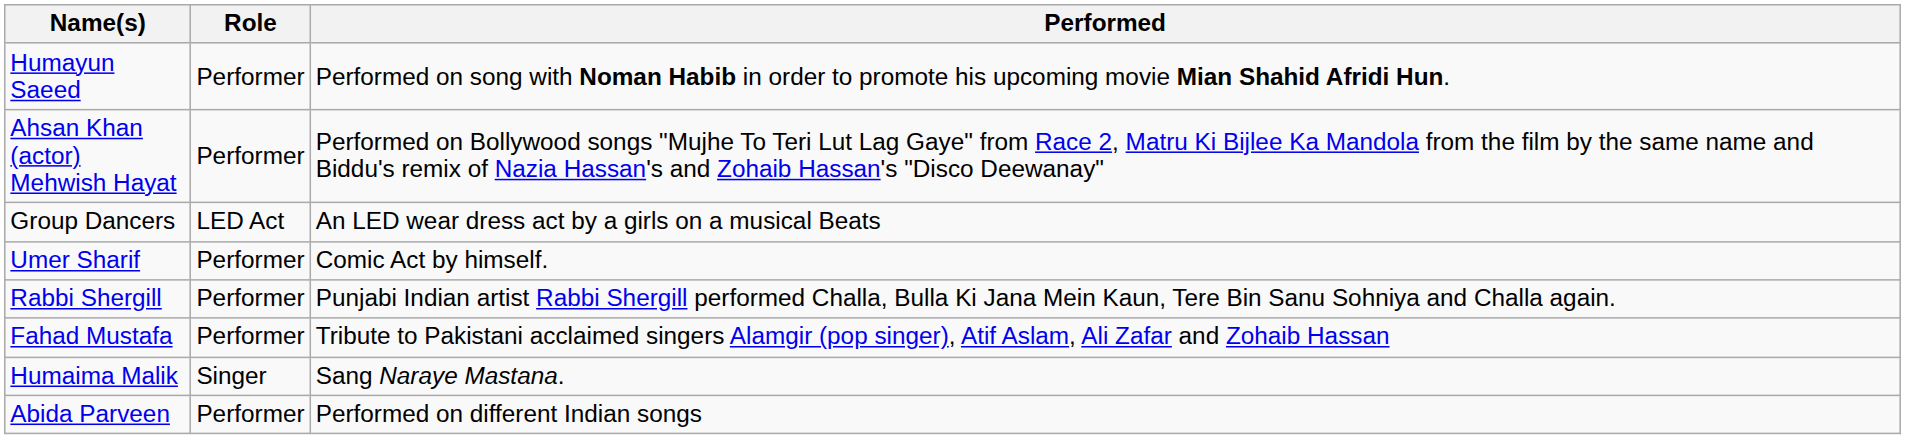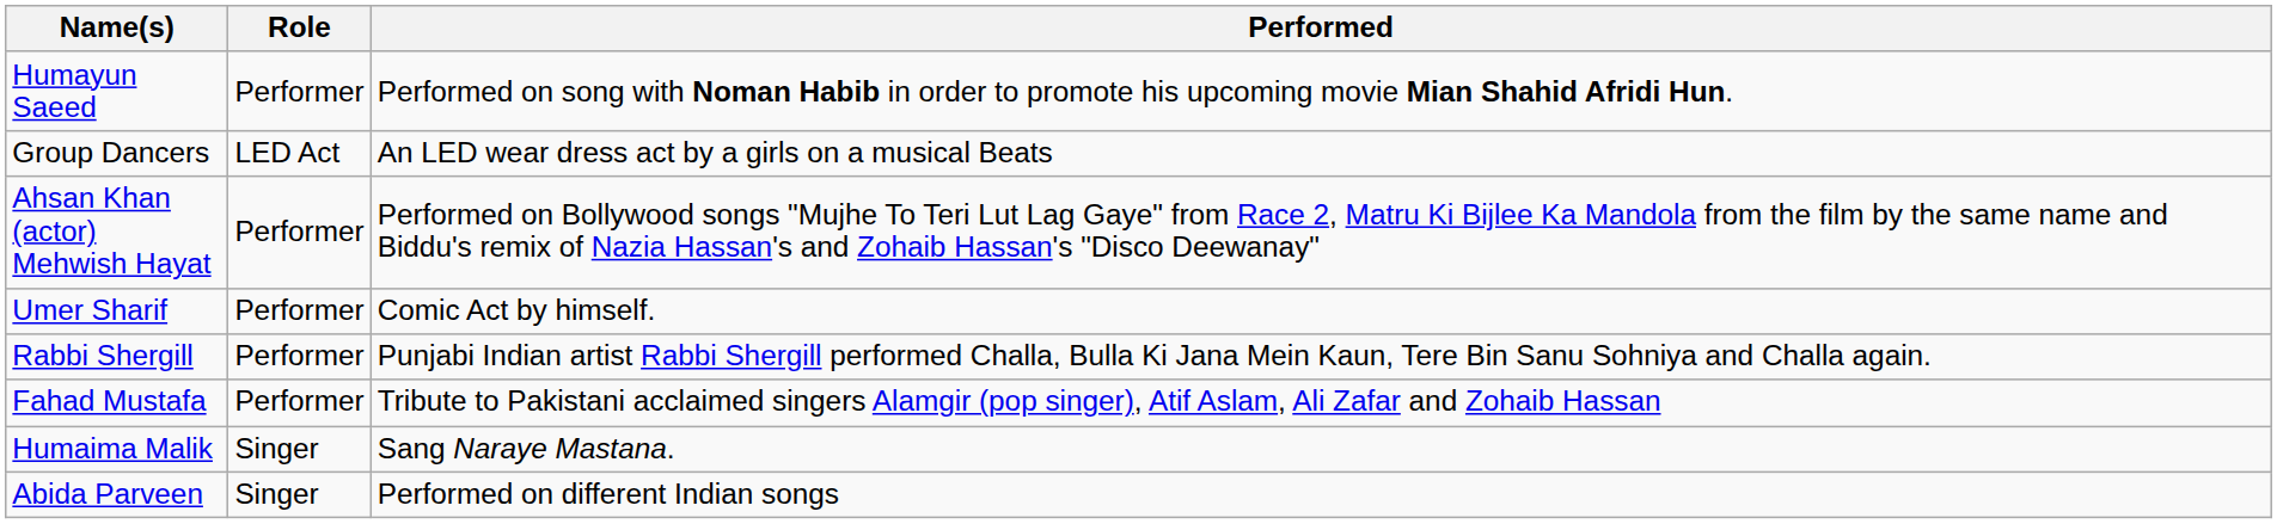 <table class="wikitable">
 <tr>
 <th>Name(s)</th>
 <th>Role</th>
 <th>Performed</th>
 </tr>
 <tr>
 <td><a href='#'>Humayun Saeed</a></td>
 <td>Performer</td>
 <td>Performed on song with <strong>Noman Habib</strong> in order to promote his upcoming movie <strong>Mian Shahid Afridi Hun</strong>.</td>
 </tr>
 <tr>
+<td>Group Dancers</td>
+<td>LED Act</td>
+<td>An LED wear dress act by a girls on a musical Beats</td>
+</tr>
+<tr>
 <td><a href='#'>Ahsan Khan (actor)</a><br> <a href='#'>Mehwish Hayat</a></td>
 <td>Performer</td>
 <td>Performed on Bollywood songs "Mujhe To Teri Lut Lag Gaye" from <a href='#'>Race 2</a>, <a href='#'>Matru Ki Bijlee Ka Mandola</a> from the film by the same name and Biddu's remix of <a href='#'>Nazia Hassan</a>'s and <a href='#'>Zohaib Hassan</a>'s "Disco Deewanay"</td>
-</tr>
-<tr>
-<td>Group Dancers</td>
-<td>LED Act</td>
-<td>An LED wear dress act by a girls on a musical Beats</td>
 </tr>
 <tr>
 <td><a href='#'>Umer Sharif</a></td>
 <td>Performer</td>
 <td>Comic Act by himself.</td>
 </tr>
 <tr>
 <td><a href='#'>Rabbi Shergill</a></td>
 <td>Performer</td>
 <td>Punjabi Indian artist <a href='#'>Rabbi Shergill</a> performed  Challa,  Bulla Ki Jana Mein Kaun, Tere Bin Sanu Sohniya and Challa again.</td>
 </tr>
 <tr>
 <td><a href='#'>Fahad Mustafa</a></td>
 <td>Performer</td>
 <td>Tribute to Pakistani acclaimed singers <a href='#'>Alamgir (pop singer)</a>, <a href='#'>Atif Aslam</a>, <a href='#'>Ali Zafar</a> and <a href='#'>Zohaib Hassan</a></td>
 </tr>
 <tr>
 <td><a href='#'>Humaima Malik</a></td>
 <td>Singer</td>
 <td>Sang <em>Naraye Mastana</em>.</td>
 </tr>
 <tr>
 <td><a href='#'>Abida Parveen</a></td>
-<td>Performer</td>
+<td>Singer</td>
 <td>Performed on different Indian songs</td>
 </tr>
 </table>
